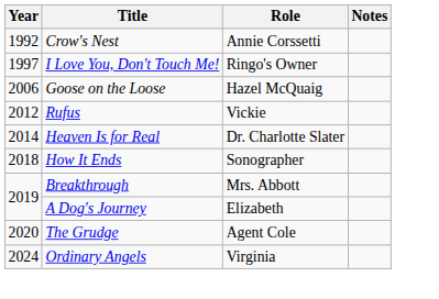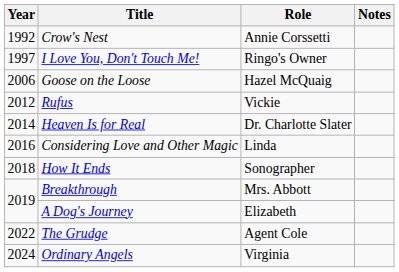 <table class="wikitable sortable">
 <tr>
 <th>Year</th>
 <th>Title</th>
 <th>Role</th>
 <th class="unsortable">Notes</th>
 </tr>
 <tr>
 <td>1992</td>
 <td><em>Crow's Nest</em></td>
 <td>Annie Corssetti</td>
 <td></td>
 </tr>
 <tr>
 <td>1997</td>
 <td><em><a href='#'>I Love You, Don't Touch Me!</a></em></td>
 <td>Ringo's Owner</td>
 <td></td>
 </tr>
 <tr>
 <td>2006</td>
 <td><em>Goose on the Loose</em></td>
 <td>Hazel McQuaig</td>
 <td></td>
 </tr>
 <tr>
 <td>2012</td>
 <td><em><a href='#'>Rufus</a></em></td>
 <td>Vickie</td>
 <td></td>
 </tr>
 <tr>
 <td>2014</td>
 <td><em><a href='#'>Heaven Is for Real</a></em></td>
 <td>Dr. Charlotte Slater</td>
 <td></td>
 </tr>
 <tr>
+<td>2016</td>
+<td><em>Considering Love and Other Magic</em></td>
+<td>Linda</td>
+<td></td>
+</tr>
+<tr>
 <td>2018</td>
 <td><em><a href='#'>How It Ends</a></em></td>
 <td>Sonographer</td>
 <td></td>
 </tr>
 <tr>
 <td rowspan="2">2019</td>
 <td><em><a href='#'>Breakthrough</a></em></td>
 <td>Mrs. Abbott</td>
 <td></td>
 </tr>
 <tr>
 <td><em><a href='#'>A Dog's Journey</a></em></td>
 <td>Elizabeth</td>
 <td></td>
 </tr>
 <tr>
-<td>2020</td>
+<td>2022</td>
 <td><em><a href='#'>The Grudge</a></em></td>
 <td>Agent Cole</td>
 <td></td>
 </tr>
 <tr>
 <td>2024</td>
 <td><em><a href='#'>Ordinary Angels</a></em></td>
 <td>Virginia</td>
 <td></td>
 </tr>
 </table>
